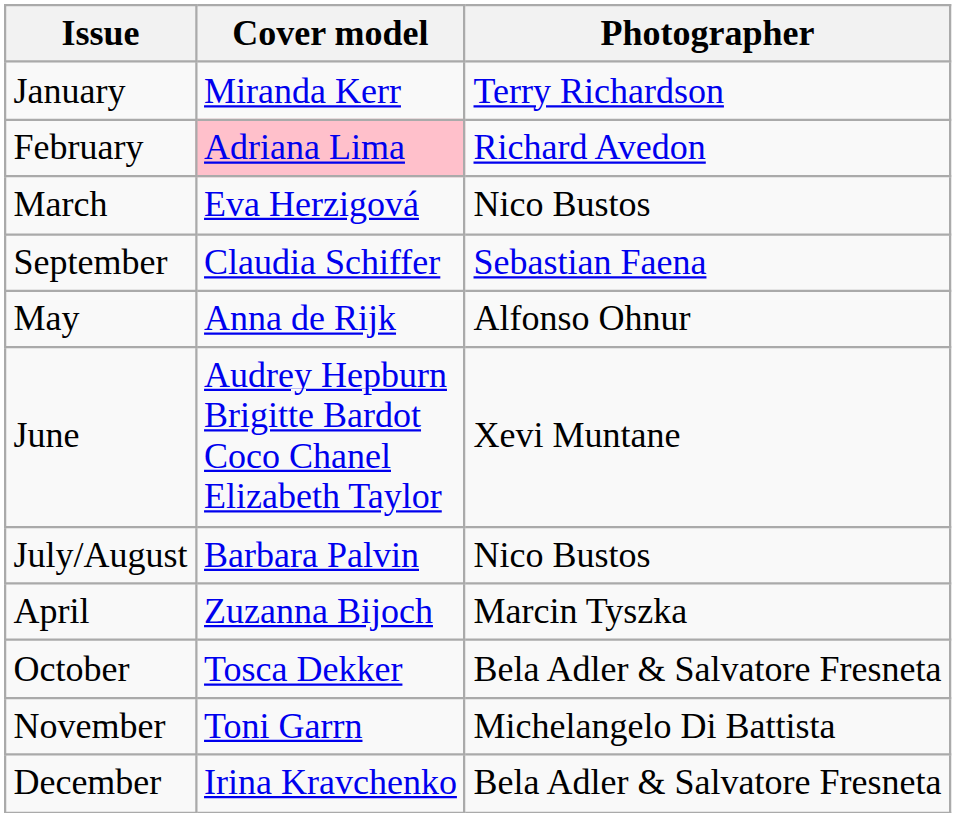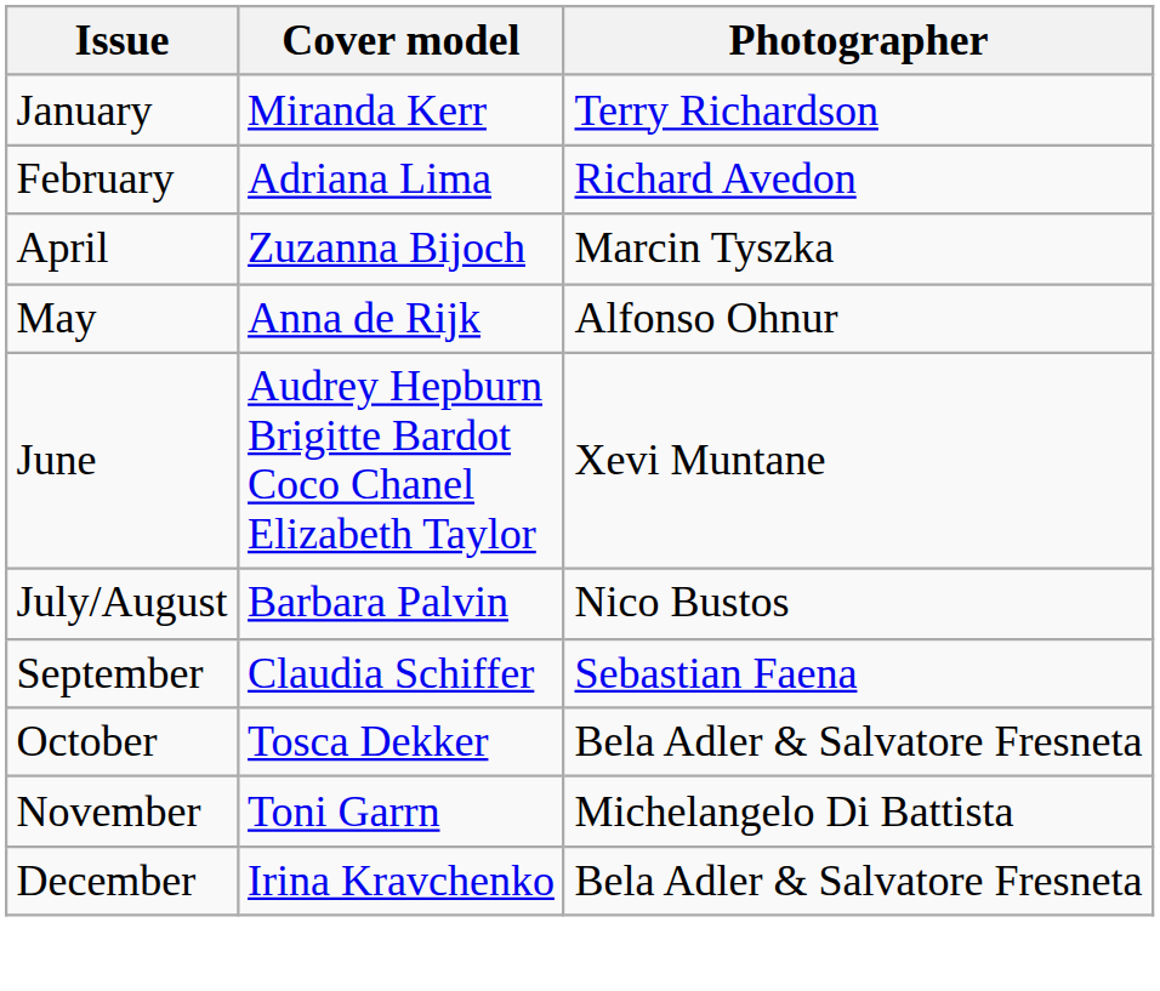 <table class="sortable wikitable">
 <tr>
 <th>Issue</th>
 <th>Cover model</th>
 <th>Photographer</th>
 </tr>
 <tr>
 <td>January</td>
 <td><a href='#'>Miranda Kerr</a></td>
 <td><a href='#'>Terry Richardson</a></td>
 </tr>
 <tr>
 <td>February</td>
-<td style="background: pink;"><a href='#'>Adriana Lima</a></td>
+<td><a href='#'>Adriana Lima</a></td>
 <td><a href='#'>Richard Avedon</a></td>
 </tr>
 <tr>
-<td>March</td>
-<td><a href='#'>Eva Herzigová</a></td>
-<td>Nico Bustos</td>
-</tr>
-<tr>
-<td>September</td>
-<td><a href='#'>Claudia Schiffer</a></td>
-<td><a href='#'>Sebastian Faena</a></td>
+<td>April</td>
+<td><a href='#'>Zuzanna Bijoch</a></td>
+<td>Marcin Tyszka</td>
 </tr>
 <tr>
 <td>May</td>
 <td><a href='#'>Anna de Rijk</a></td>
 <td>Alfonso Ohnur</td>
 </tr>
 <tr>
 <td>June</td>
 <td><a href='#'>Audrey Hepburn</a><br><a href='#'>Brigitte Bardot</a><br><a href='#'>Coco Chanel</a><br><a href='#'>Elizabeth Taylor</a></td>
 <td>Xevi Muntane</td>
 </tr>
 <tr>
 <td>July/August</td>
 <td><a href='#'>Barbara Palvin</a></td>
 <td>Nico Bustos</td>
 </tr>
 <tr>
-<td>April</td>
-<td><a href='#'>Zuzanna Bijoch</a></td>
-<td>Marcin Tyszka</td>
+<td>September</td>
+<td><a href='#'>Claudia Schiffer</a></td>
+<td><a href='#'>Sebastian Faena</a></td>
 </tr>
 <tr>
 <td>October</td>
 <td><a href='#'>Tosca Dekker</a></td>
 <td>Bela Adler & Salvatore Fresneta</td>
 </tr>
 <tr>
 <td>November</td>
 <td><a href='#'>Toni Garrn</a></td>
 <td>Michelangelo Di Battista</td>
 </tr>
 <tr>
 <td>December</td>
 <td><a href='#'>Irina Kravchenko</a></td>
 <td>Bela Adler & Salvatore Fresneta</td>
 </tr>
 </table>
